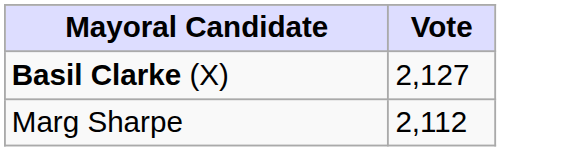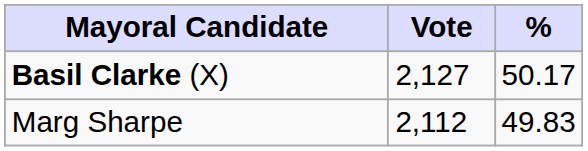 <table class="wikitable">
 <tr>
 <th style="background:#ddf; width:200px;">Mayoral Candidate</th>
 <th style="background:#ddf; width:50px;">Vote</th>
+<th style="background:#ddf; width:30px;">%</th>
 </tr>
 <tr>
 <td><strong>Basil Clarke</strong> (X)</td>
 <td>2,127</td>
+<td>50.17</td>
 </tr>
 <tr>
 <td>Marg Sharpe</td>
 <td>2,112</td>
+<td>49.83</td>
 </tr>
 </table>
